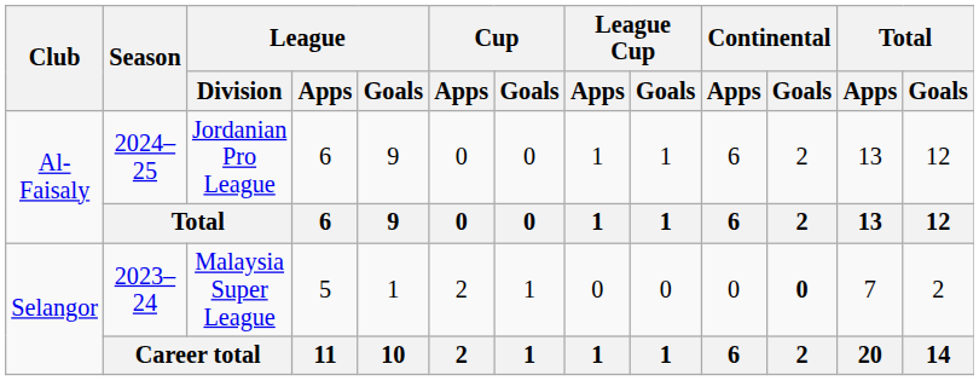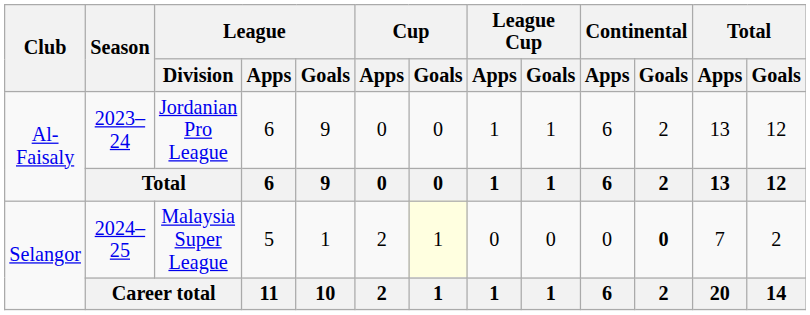 <table class="wikitable" style="text-align: center;">
 <tr>
 <th rowspan="2">Club</th>
 <th rowspan="2">Season</th>
 <th colspan="3">League</th>
 <th colspan="2">Cup</th>
 <th colspan="2">League Cup</th>
 <th colspan="2">Continental</th>
 <th colspan="2">Total</th>
 </tr>
 <tr>
 <th>Division</th>
 <th>Apps</th>
 <th>Goals</th>
 <th>Apps</th>
 <th>Goals</th>
 <th>Apps</th>
 <th>Goals</th>
 <th>Apps</th>
 <th>Goals</th>
 <th>Apps</th>
 <th>Goals</th>
 </tr>
 <tr>
 <td rowspan="2" valign="center"><a href='#'>Al-Faisaly</a></td>
-<td><a href='#'>2024–25</a></td>
+<td><a href='#'>2023–24</a></td>
 <td><a href='#'>Jordanian Pro League</a></td>
 <td>6</td>
 <td>9</td>
 <td>0</td>
 <td>0</td>
 <td>1</td>
 <td>1</td>
 <td>6</td>
 <td>2</td>
 <td>13</td>
 <td>12</td>
 </tr>
 <tr>
 <th colspan="2">Total</th>
 <th>6</th>
 <th>9</th>
 <th>0</th>
 <th>0</th>
 <th>1</th>
 <th>1</th>
 <th>6</th>
 <th>2</th>
 <th>13</th>
 <th>12</th>
 </tr>
 <tr>
 <td rowspan="2" valign="center"><a href='#'>Selangor</a></td>
-<td><a href='#'>2023–24</a></td>
+<td><a href='#'>2024–25</a></td>
 <td><a href='#'>Malaysia Super League</a></td>
 <td>5</td>
 <td>1</td>
 <td>2</td>
-<td>1</td>
+<td style="background: lightyellow;">1</td>
 <td>0</td>
 <td>0</td>
 <td>0</td>
 <td><strong>0</strong></td>
 <td>7</td>
 <td>2</td>
 </tr>
 <tr>
 <th colspan="2">Career total</th>
 <th>11</th>
 <th>10</th>
 <th>2</th>
 <th>1</th>
 <th>1</th>
 <th>1</th>
 <th>6</th>
 <th>2</th>
 <th>20</th>
 <th>14</th>
 </tr>
 </table>
